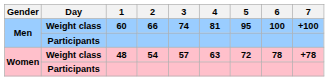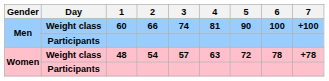 <table class="wikitable" style="font-size:85%; text-align:center">
 <tr>
 <th width=40>Gender</th>
 <th width=90>Day</th>
 <th width=40>1</th>
 <th width=40>2</th>
 <th width=40>3</th>
 <th width=40>4</th>
 <th width=40>5</th>
 <th width=40>6</th>
 <th width=40>7</th>
 </tr>
 <tr bgcolor=#9acdff style="font-weight: bold">
 <td rowspan=2>Men</td>
 <td>Weight class</td>
 <td>60</td>
 <td>66</td>
 <td>74</td>
 <td>81</td>
-<td>95</td>
+<td>90</td>
 <td>100</td>
 <td>+100</td>
 </tr>
 <tr bgcolor=#9acdff>
 <td><strong>Participants</strong></td>
 <td></td>
 <td></td>
 <td></td>
 <td></td>
 <td></td>
 <td></td>
 <td></td>
 </tr>
 <tr bgcolor=pink style="font-weight: bold">
 <td rowspan=2>Women</td>
 <td>Weight class</td>
 <td>48</td>
 <td>54</td>
 <td>57</td>
 <td>63</td>
 <td>72</td>
 <td>78</td>
 <td>+78</td>
 </tr>
 <tr bgcolor=pink>
 <td><strong>Participants</strong></td>
 <td></td>
 <td></td>
 <td></td>
 <td></td>
 <td></td>
 <td></td>
 <td></td>
 </tr>
 </table>
